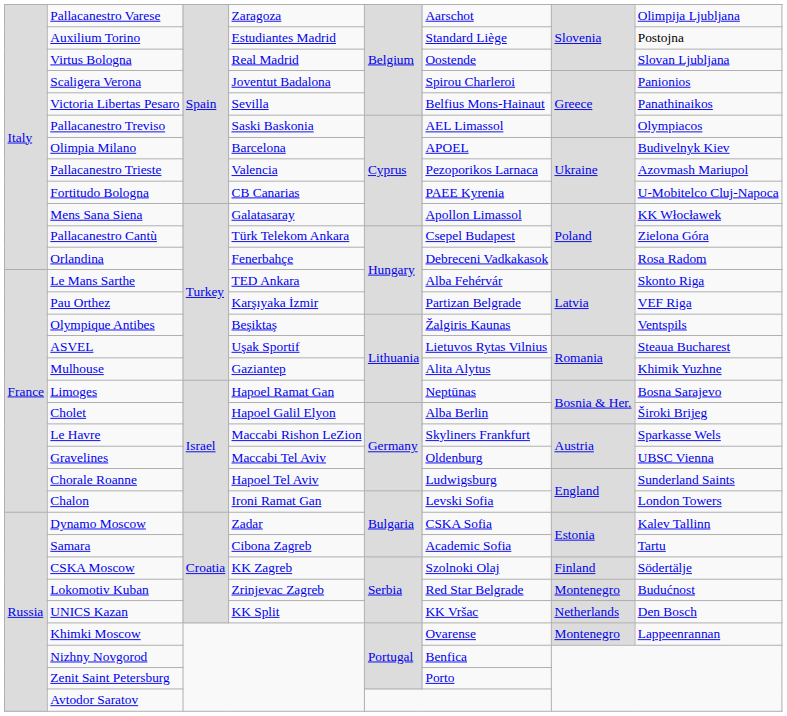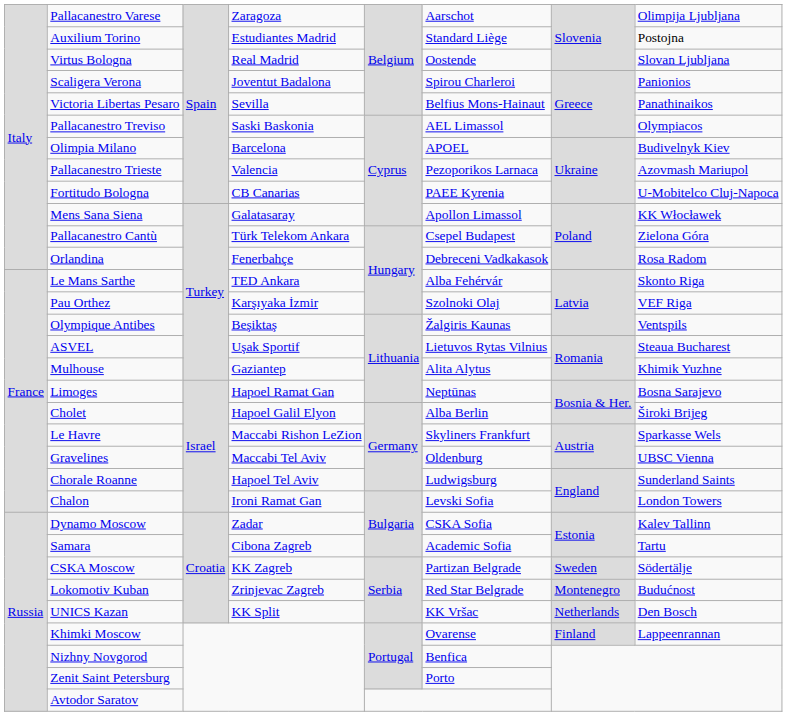 <table class="wikitable" style="text-align: left; font-size:90%">
 <tr>
 <td rowspan="12" style="background:#dcdcdc"> <a href='#'>Italy</a></td>
 <td><a href='#'>Pallacanestro Varese</a></td>
 <td rowspan="9" style="background:#dcdcdc"> <a href='#'>Spain</a></td>
 <td><a href='#'>Zaragoza</a></td>
 <td rowspan="5" style="background:#dcdcdc"> <a href='#'>Belgium</a></td>
 <td><a href='#'>Aarschot</a></td>
 <td rowspan="3" style="background:#dcdcdc"> <a href='#'>Slovenia</a></td>
 <td><a href='#'>Olimpija Ljubljana</a></td>
 </tr>
 <tr>
 <td><a href='#'>Auxilium Torino</a></td>
 <td><a href='#'>Estudiantes Madrid</a></td>
 <td><a href='#'>Standard Liège</a></td>
 <td>Postojna</td>
 </tr>
 <tr>
 <td><a href='#'>Virtus Bologna</a></td>
 <td><a href='#'>Real Madrid</a></td>
 <td><a href='#'>Oostende</a></td>
 <td><a href='#'>Slovan Ljubljana</a></td>
 </tr>
 <tr>
 <td><a href='#'>Scaligera Verona</a></td>
 <td><a href='#'>Joventut Badalona</a></td>
 <td><a href='#'>Spirou Charleroi</a></td>
 <td rowspan="3" style="background:#dcdcdc"> <a href='#'>Greece</a></td>
 <td><a href='#'>Panionios</a></td>
 </tr>
 <tr>
 <td><a href='#'>Victoria Libertas Pesaro</a></td>
 <td><a href='#'>Sevilla</a></td>
 <td><a href='#'>Belfius Mons-Hainaut</a></td>
 <td><a href='#'>Panathinaikos</a></td>
 </tr>
 <tr>
 <td><a href='#'>Pallacanestro Treviso</a></td>
 <td><a href='#'>Saski Baskonia</a></td>
 <td rowspan="5" style="background:#dcdcdc"> <a href='#'>Cyprus</a></td>
 <td><a href='#'>AEL Limassol</a></td>
 <td><a href='#'>Olympiacos</a></td>
 </tr>
 <tr>
 <td><a href='#'>Olimpia Milano</a></td>
 <td><a href='#'>Barcelona</a></td>
 <td><a href='#'>APOEL</a></td>
 <td rowspan="3" style="background:#dcdcdc"> <a href='#'>Ukraine</a></td>
 <td><a href='#'>Budivelnyk Kiev</a></td>
 </tr>
 <tr>
 <td><a href='#'>Pallacanestro Trieste</a></td>
 <td><a href='#'>Valencia</a></td>
 <td><a href='#'>Pezoporikos Larnaca</a></td>
 <td><a href='#'>Azovmash Mariupol</a></td>
 </tr>
 <tr>
 <td><a href='#'>Fortitudo Bologna</a></td>
 <td><a href='#'>CB Canarias</a></td>
 <td><a href='#'>PAEE Kyrenia</a></td>
 <td><a href='#'>U-Mobitelco Cluj-Napoca</a></td>
 </tr>
 <tr>
 <td><a href='#'>Mens Sana Siena</a></td>
 <td rowspan="8" style="background:#dcdcdc"> <a href='#'>Turkey</a></td>
 <td><a href='#'>Galatasaray</a></td>
 <td><a href='#'>Apollon Limassol</a></td>
 <td rowspan="3" style="background:#dcdcdc"> <a href='#'>Poland</a></td>
 <td><a href='#'>KK Włocławek</a></td>
 </tr>
 <tr>
 <td><a href='#'>Pallacanestro Cantù</a></td>
 <td><a href='#'>Türk Telekom Ankara</a></td>
 <td rowspan="4"  style="background:#dcdcdc"> <a href='#'>Hungary</a></td>
 <td><a href='#'>Csepel Budapest</a></td>
 <td><a href='#'>Zielona Góra</a></td>
 </tr>
 <tr>
 <td><a href='#'>Orlandina</a></td>
 <td><a href='#'>Fenerbahçe</a></td>
 <td><a href='#'>Debreceni Vadkakasok</a></td>
 <td><a href='#'>Rosa Radom</a></td>
 </tr>
 <tr>
 <td rowspan="11" style="background:#dcdcdc"> <a href='#'>France</a></td>
 <td><a href='#'>Le Mans Sarthe</a></td>
 <td><a href='#'>TED Ankara</a></td>
 <td><a href='#'>Alba Fehérvár</a></td>
 <td rowspan="3" style="background:#dcdcdc"> <a href='#'>Latvia</a></td>
 <td><a href='#'>Skonto Riga</a></td>
 </tr>
 <tr>
 <td><a href='#'>Pau Orthez</a></td>
 <td><a href='#'>Karşıyaka İzmir</a></td>
-<td><a href='#'>Partizan Belgrade</a></td>
+<td><a href='#'>Szolnoki Olaj</a></td>
 <td><a href='#'>VEF Riga</a></td>
 </tr>
 <tr>
 <td><a href='#'>Olympique Antibes</a></td>
 <td><a href='#'>Beşiktaş</a></td>
 <td rowspan="4" style="background:#dcdcdc"> <a href='#'>Lithuania</a></td>
 <td><a href='#'>Žalgiris Kaunas</a></td>
 <td><a href='#'>Ventspils</a></td>
 </tr>
 <tr>
 <td><a href='#'>ASVEL</a></td>
 <td><a href='#'>Uşak Sportif</a></td>
 <td><a href='#'>Lietuvos Rytas Vilnius</a></td>
 <td rowspan="2" style="background:#dcdcdc"> <a href='#'>Romania</a></td>
 <td><a href='#'>Steaua Bucharest</a></td>
 </tr>
 <tr>
 <td><a href='#'>Mulhouse</a></td>
 <td><a href='#'>Gaziantep</a></td>
 <td><a href='#'>Alita Alytus</a></td>
 <td><a href='#'>Khimik Yuzhne</a></td>
 </tr>
 <tr>
 <td><a href='#'>Limoges</a></td>
 <td rowspan="6" style="background:#dcdcdc"> <a href='#'>Israel</a></td>
 <td><a href='#'>Hapoel Ramat Gan</a></td>
 <td><a href='#'>Neptūnas</a></td>
 <td rowspan="2" style="background:#dcdcdc"> <a href='#'>Bosnia & Her.</a></td>
 <td><a href='#'>Bosna Sarajevo</a></td>
 </tr>
 <tr>
 <td><a href='#'>Cholet</a></td>
 <td><a href='#'>Hapoel Galil Elyon</a></td>
 <td rowspan="4" style="background:#dcdcdc"> <a href='#'>Germany</a></td>
 <td><a href='#'>Alba Berlin</a></td>
 <td><a href='#'>Široki Brijeg</a></td>
 </tr>
 <tr>
 <td><a href='#'>Le Havre</a></td>
 <td><a href='#'>Maccabi Rishon LeZion</a></td>
 <td><a href='#'>Skyliners Frankfurt</a></td>
 <td rowspan="2" style="background:#dcdcdc"> <a href='#'>Austria</a></td>
 <td><a href='#'>Sparkasse Wels</a></td>
 </tr>
 <tr>
 <td><a href='#'>Gravelines</a></td>
 <td><a href='#'>Maccabi Tel Aviv</a></td>
 <td><a href='#'>Oldenburg</a></td>
 <td><a href='#'>UBSC Vienna</a></td>
 </tr>
 <tr>
 <td><a href='#'>Chorale Roanne</a></td>
 <td><a href='#'>Hapoel Tel Aviv</a></td>
 <td><a href='#'>Ludwigsburg</a></td>
 <td rowspan="2" style="background:#dcdcdc"> <a href='#'>England</a></td>
 <td><a href='#'>Sunderland Saints</a></td>
 </tr>
 <tr>
 <td><a href='#'>Chalon</a></td>
 <td><a href='#'>Ironi Ramat Gan</a></td>
 <td rowspan="3" style="background:#dcdcdc"> <a href='#'>Bulgaria</a></td>
 <td><a href='#'>Levski Sofia</a></td>
 <td><a href='#'>London Towers</a></td>
 </tr>
 <tr>
 <td rowspan="9" style="background:#dcdcdc"> <a href='#'>Russia</a></td>
 <td><a href='#'>Dynamo Moscow</a></td>
 <td rowspan="5" style="background:#dcdcdc"> <a href='#'>Croatia</a></td>
 <td><a href='#'>Zadar</a></td>
 <td><a href='#'>CSKA Sofia</a></td>
 <td rowspan="2" style="background:#dcdcdc"> <a href='#'>Estonia</a></td>
 <td><a href='#'>Kalev Tallinn</a></td>
 </tr>
 <tr>
 <td><a href='#'>Samara</a></td>
 <td><a href='#'>Cibona Zagreb</a></td>
 <td><a href='#'>Academic Sofia</a></td>
 <td><a href='#'>Tartu</a></td>
 </tr>
 <tr>
 <td><a href='#'>CSKA Moscow</a></td>
 <td><a href='#'>KK Zagreb</a></td>
 <td rowspan="3" style="background:#dcdcdc"> <a href='#'>Serbia</a></td>
-<td><a href='#'>Szolnoki Olaj</a></td>
-<td style="background:#dcdcdc"> <a href='#'>Finland</a></td>
+<td><a href='#'>Partizan Belgrade</a></td>
+<td style="background:#dcdcdc"> <a href='#'>Sweden</a></td>
 <td><a href='#'>Södertälje</a></td>
 </tr>
 <tr>
 <td><a href='#'>Lokomotiv Kuban</a></td>
 <td><a href='#'>Zrinjevac Zagreb</a></td>
 <td><a href='#'>Red Star Belgrade</a></td>
 <td style="background:#dcdcdc"> <a href='#'>Montenegro</a></td>
 <td><a href='#'>Budućnost</a></td>
 </tr>
 <tr>
 <td><a href='#'>UNICS Kazan</a></td>
 <td><a href='#'>KK Split</a></td>
 <td><a href='#'>KK Vršac</a></td>
 <td style="background:#dcdcdc"> <a href='#'>Netherlands</a></td>
 <td><a href='#'>Den Bosch</a></td>
 </tr>
 <tr>
 <td><a href='#'>Khimki Moscow</a></td>
 <td colspan="2" rowspan="4"></td>
 <td rowspan="3" style="background:#dcdcdc"> <a href='#'>Portugal</a></td>
 <td><a href='#'>Ovarense</a></td>
-<td style="background:#dcdcdc"> <a href='#'>Montenegro</a></td>
+<td style="background:#dcdcdc"> <a href='#'>Finland</a></td>
 <td><a href='#'>Lappeenrannan</a></td>
 </tr>
 <tr>
 <td><a href='#'>Nizhny Novgorod</a></td>
 <td><a href='#'>Benfica</a></td>
 <td colspan="2" rowspan="3"></td>
 </tr>
 <tr>
 <td><a href='#'>Zenit Saint Petersburg</a></td>
 <td><a href='#'>Porto</a></td>
 </tr>
 <tr>
 <td><a href='#'>Avtodor Saratov</a></td>
 <td colspan="2" rowspan="1"></td>
 </tr>
 </table>
